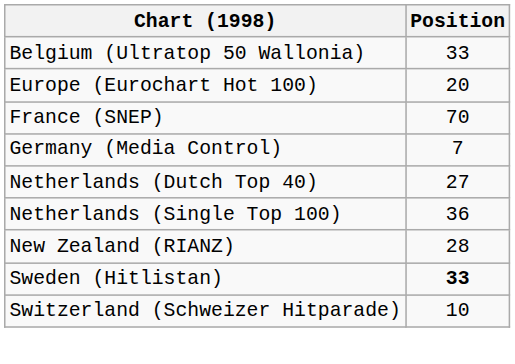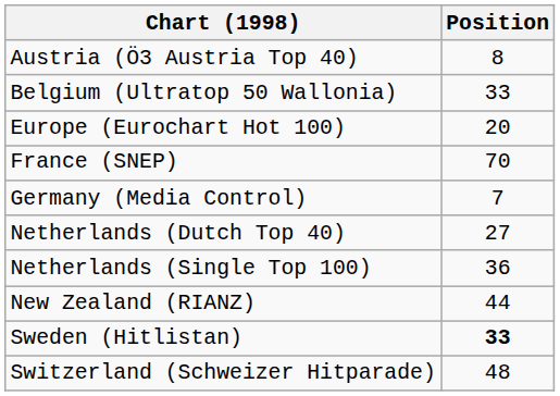 <table class="wikitable sortable">
 <tr>
 <th>Chart (1998)</th>
 <th>Position</th>
+</tr>
+<tr>
+<td>Austria (Ö3 Austria Top 40)</td>
+<td align="center">8</td>
 </tr>
 <tr>
 <td>Belgium (Ultratop 50 Wallonia)</td>
 <td align="center">33</td>
 </tr>
 <tr>
 <td>Europe (Eurochart Hot 100)</td>
 <td align="center">20</td>
 </tr>
 <tr>
 <td>France (SNEP)</td>
 <td align="center">70</td>
 </tr>
 <tr>
 <td>Germany (Media Control)</td>
 <td align="center">7</td>
 </tr>
 <tr>
 <td>Netherlands (Dutch Top 40)</td>
 <td align="center">27</td>
 </tr>
 <tr>
 <td>Netherlands (Single Top 100)</td>
 <td align="center">36</td>
 </tr>
 <tr>
 <td>New Zealand (RIANZ)</td>
-<td align="center">28</td>
+<td align="center">44</td>
 </tr>
 <tr>
 <td>Sweden (Hitlistan)</td>
 <td align="center"><strong>33</strong></td>
 </tr>
 <tr>
 <td>Switzerland (Schweizer Hitparade)</td>
-<td align="center">10</td>
+<td align="center">48</td>
 </tr>
 </table>
